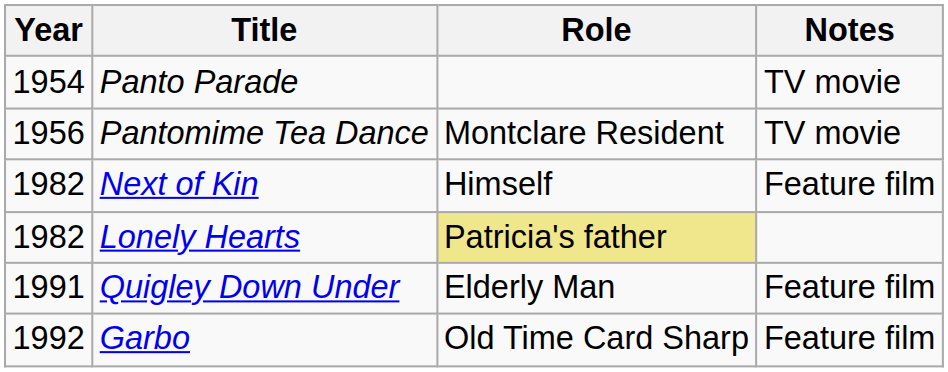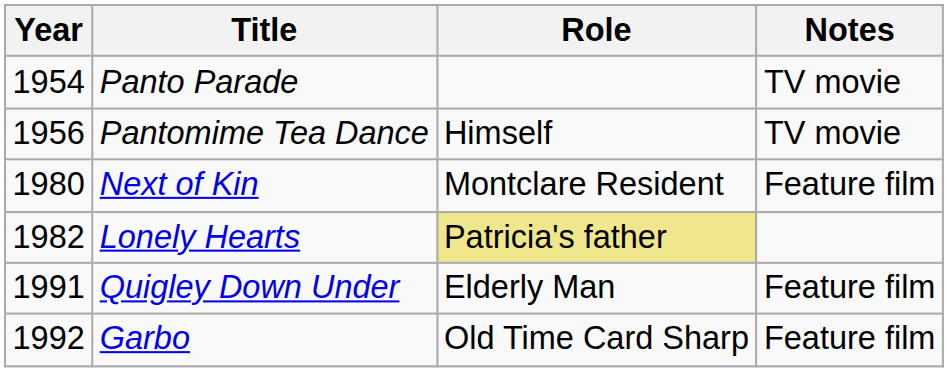 <table class="wikitable">
 <tr>
 <th>Year</th>
 <th>Title</th>
 <th>Role</th>
 <th>Notes</th>
 </tr>
 <tr>
 <td>1954</td>
 <td><em>Panto Parade</em></td>
 <td></td>
 <td>TV movie</td>
 </tr>
 <tr>
 <td>1956</td>
 <td><em>Pantomime Tea Dance</em></td>
-<td>Montclare Resident</td>
+<td>Himself</td>
 <td>TV movie</td>
 </tr>
 <tr>
-<td>1982</td>
+<td>1980</td>
 <td><em><a href='#'>Next of  Kin</a></em></td>
-<td>Himself</td>
+<td>Montclare Resident</td>
 <td>Feature film</td>
 </tr>
 <tr>
 <td>1982</td>
 <td><em><a href='#'>Lonely Hearts</a></em></td>
 <td style="background: khaki;">Patricia's father</td>
 <td></td>
 </tr>
 <tr>
 <td>1991</td>
 <td><em><a href='#'>Quigley Down Under</a></em></td>
 <td>Elderly Man</td>
 <td>Feature film</td>
 </tr>
 <tr>
 <td>1992</td>
 <td><em><a href='#'>Garbo</a></em></td>
 <td>Old Time Card Sharp</td>
 <td>Feature film</td>
 </tr>
 </table>
